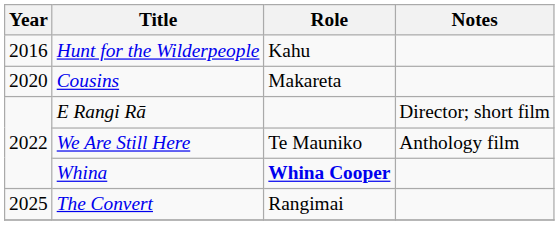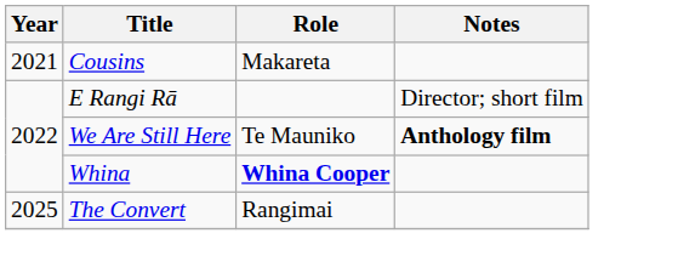 <table class="wikitable plainrowheaders sortable">
 <tr>
 <th scope="col">Year</th>
 <th scope="col">Title</th>
 <th scope="col">Role</th>
 <th scope="col" class="unsortable">Notes</th>
 </tr>
 <tr>
-<td>2016</td>
-<td><em><a href='#'>Hunt for the Wilderpeople</a></em></td>
-<td>Kahu</td>
-<td></td>
-</tr>
-<tr>
-<td>2020</td>
+<td>2021</td>
 <td><em><a href='#'>Cousins</a></em></td>
 <td>Makareta</td>
 <td></td>
 </tr>
 <tr>
 <td rowspan="3">2022</td>
 <td><em>E Rangi Rā</em></td>
 <td></td>
 <td>Director; short film</td>
 </tr>
 <tr>
 <td><em><a href='#'>We Are Still Here</a></em></td>
 <td>Te Mauniko</td>
-<td>Anthology film</td>
+<td><strong>Anthology film</strong></td>
 </tr>
 <tr>
 <td><em><a href='#'>Whina</a></em></td>
 <td><strong><a href='#'>Whina Cooper</a></strong></td>
 <td></td>
 </tr>
 <tr>
 <td>2025</td>
 <td><em><a href='#'>The Convert</a></em></td>
 <td>Rangimai</td>
 <td></td>
 </tr>
 <tr>
 </tr>
 </table>
